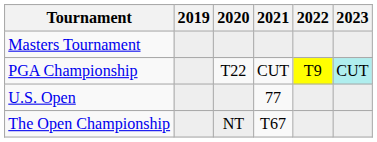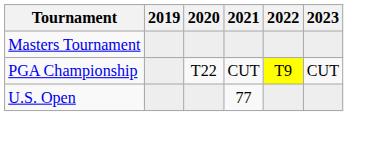 <table class="wikitable" style="font-size:95%;text-align:center;">
 <tr>
 <th>Tournament</th>
 <th>2019</th>
 <th>2020</th>
 <th>2021</th>
 <th>2022</th>
 <th>2023</th>
 </tr>
 <tr>
 <td align=left><a href='#'>Masters Tournament</a></td>
 <td style="background:#eeeeee;"></td>
 <td style="background:#eeeeee;"></td>
 <td style="background:#eeeeee;"></td>
 <td style="background:#eeeeee;"></td>
 <td style="background:#eeeeee;"></td>
 </tr>
 <tr>
 <td align=left><a href='#'>PGA Championship</a></td>
 <td style="background:#eeeeee;"></td>
 <td>T22</td>
 <td>CUT</td>
 <td style="background:yellow;">T9</td>
-<td style="background: paleturquoise;">CUT</td>
+<td>CUT</td>
 </tr>
 <tr>
 <td align=left><a href='#'>U.S. Open</a></td>
 <td style="background:#eeeeee;"></td>
 <td style="background:#eeeeee;"></td>
 <td>77</td>
 <td style="background:#eeeeee;"></td>
 <td style="background:#eeeeee;"></td>
 </tr>
-<tr>
-<td align=left><a href='#'>The Open Championship</a></td>
-<td style="background:#eeeeee;"></td>
-<td style="background:#eeeeee;">NT</td>
-<td>T67</td>
-<td style="background:#eeeeee;"></td>
-<td style="background:#eeeeee;"></td>
-</tr>
 </table>
